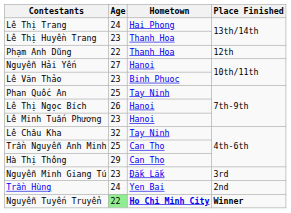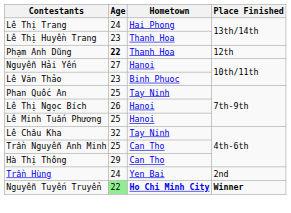 <table class="wikitable sortable">
 <tr>
 <th>Contestants</th>
 <th>Age</th>
 <th>Hometown</th>
 <th>Place Finished</th>
 </tr>
 <tr>
 <td>Lê Thị Trang</td>
 <td>24</td>
 <td><a href='#'>Hai Phong</a></td>
 <td rowspan="2">13th/14th</td>
 </tr>
 <tr>
 <td>Lê Thị Huyền Trang</td>
 <td>23</td>
 <td><a href='#'>Thanh Hoa</a></td>
 </tr>
 <tr>
 <td>Phạm Anh Dũng</td>
-<td>22</td>
+<td><strong>22</strong></td>
 <td><a href='#'>Thanh Hoa</a></td>
 <td>12th</td>
 </tr>
 <tr>
 <td>Nguyễn Hải Yến</td>
 <td>27</td>
 <td><a href='#'>Hanoi</a></td>
 <td rowspan="2">10th/11th</td>
 </tr>
 <tr>
 <td>Lê Văn Thảo</td>
 <td>23</td>
 <td><a href='#'>Binh Phuoc</a></td>
 </tr>
 <tr>
 <td>Phan Quốc An</td>
 <td>25</td>
 <td><a href='#'>Tay Ninh</a></td>
 <td rowspan="3">7th-9th</td>
 </tr>
 <tr>
 <td>Lê Thị Ngọc Bích</td>
 <td>26</td>
 <td><a href='#'>Hanoi</a></td>
 </tr>
 <tr>
 <td>Lê Minh Tuấn Phương</td>
-<td>23</td>
+<td>25</td>
 <td><a href='#'>Hanoi</a></td>
 </tr>
 <tr>
 <td>Lê Châu Kha</td>
 <td>32</td>
 <td><a href='#'>Tay Ninh</a></td>
 <td rowspan=3>4th-6th</td>
 </tr>
 <tr>
 <td>Trần Nguyễn Anh Minh</td>
 <td>25</td>
 <td><a href='#'>Can Tho</a></td>
 </tr>
 <tr>
 <td>Hà Thị Thông</td>
 <td>29</td>
 <td><a href='#'>Can Tho</a></td>
 </tr>
 <tr>
-<td>Nguyễn Minh Giang Tú</td>
-<td>23</td>
-<td><a href='#'>Đắk Lắk</a></td>
-<td>3rd</td>
-</tr>
-<tr>
 <td><a href='#'>Trần Hùng</a></td>
 <td>24</td>
 <td><a href='#'>Yen Bai</a></td>
 <td>2nd</td>
 </tr>
 <tr>
 <td>Nguyễn Tuyến Truyển</td>
 <td style="background: lightgreen;">22</td>
 <td><strong><a href='#'>Ho Chi Minh City</a></strong></td>
 <td><strong>Winner</strong></td>
 </tr>
 </table>
